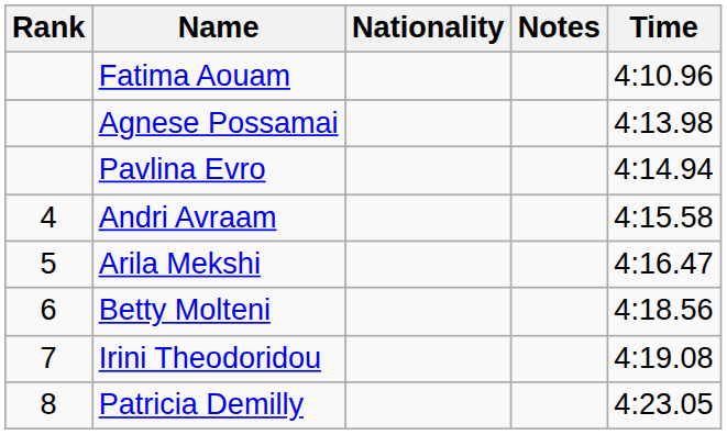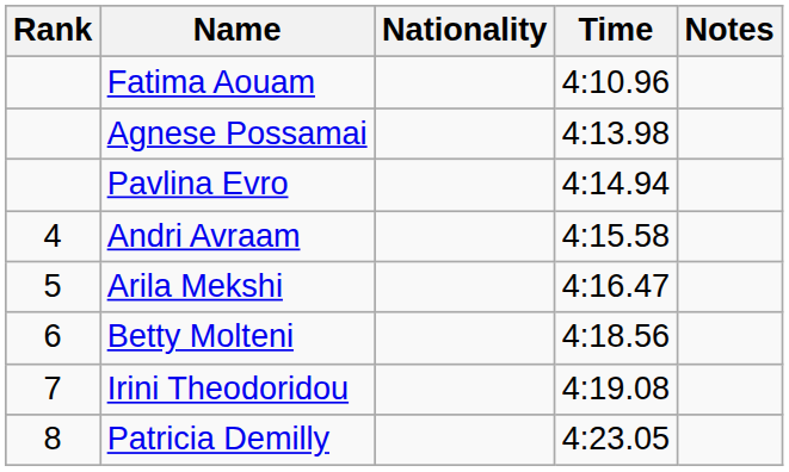 <table class="wikitable sortable" style="text-align:center">
 <tr>
 <th>Rank</th>
 <th>Name</th>
 <th>Nationality</th>
+<th>Time</th>
 <th>Notes</th>
-<th>Time</th>
 </tr>
 <tr>
 <td></td>
 <td align=left><a href='#'>Fatima Aouam</a></td>
 <td align=left></td>
+<td>4:10.96</td>
 <td></td>
-<td>4:10.96</td>
 </tr>
 <tr>
 <td></td>
 <td align=left><a href='#'>Agnese Possamai</a></td>
 <td align=left></td>
+<td>4:13.98</td>
 <td></td>
-<td>4:13.98</td>
 </tr>
 <tr>
 <td></td>
 <td align=left><a href='#'>Pavlina Evro</a></td>
 <td align=left></td>
+<td>4:14.94</td>
 <td></td>
-<td>4:14.94</td>
 </tr>
 <tr>
 <td>4</td>
 <td align=left><a href='#'>Andri Avraam</a></td>
 <td align=left></td>
+<td>4:15.58</td>
 <td></td>
-<td>4:15.58</td>
 </tr>
 <tr>
 <td>5</td>
 <td align=left><a href='#'>Arila Mekshi</a></td>
 <td align=left></td>
+<td>4:16.47</td>
 <td></td>
-<td>4:16.47</td>
 </tr>
 <tr>
 <td>6</td>
 <td align=left><a href='#'>Betty Molteni</a></td>
 <td align=left></td>
+<td>4:18.56</td>
 <td></td>
-<td>4:18.56</td>
 </tr>
 <tr>
 <td>7</td>
 <td align=left><a href='#'>Irini Theodoridou</a></td>
 <td align=left></td>
+<td>4:19.08</td>
 <td></td>
-<td>4:19.08</td>
 </tr>
 <tr>
 <td>8</td>
 <td align=left><a href='#'>Patricia Demilly</a></td>
 <td align=left></td>
+<td>4:23.05</td>
 <td></td>
-<td>4:23.05</td>
 </tr>
 </table>
